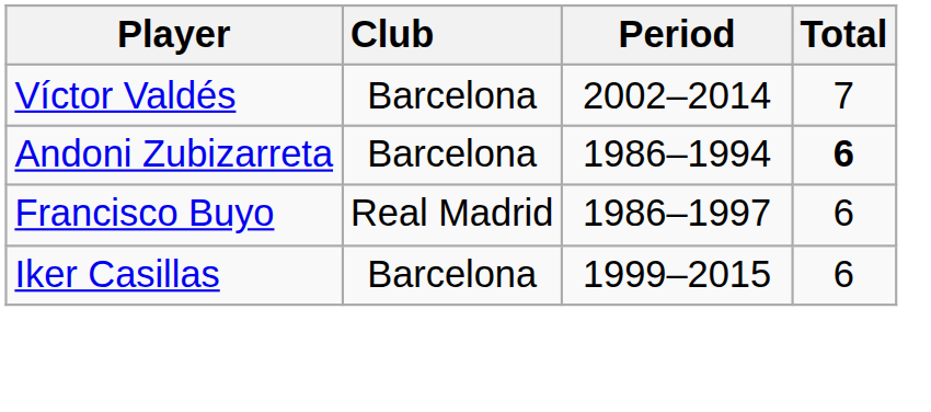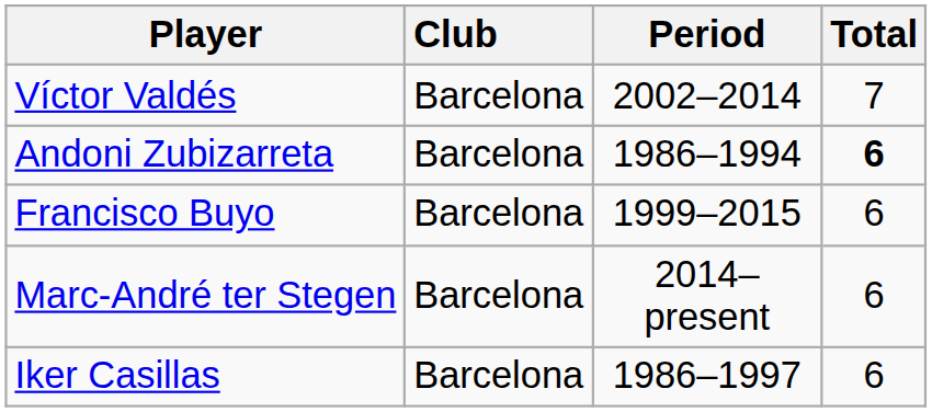 <table class="wikitable sortable" style="text-align:center;margin-left:1em">
 <tr>
 <th>Player</th>
 <th style="text-align:left;" style="width:100px;">Club</th>
 <th width=90>Period</th>
 <th>Total</th>
 </tr>
 <tr>
 <td style="text-align:left;"> <a href='#'>Víctor Valdés</a></td>
 <td>Barcelona</td>
 <td>2002–2014</td>
 <td>7</td>
 </tr>
 <tr>
 <td style="text-align:left;"> <a href='#'>Andoni Zubizarreta</a></td>
 <td>Barcelona</td>
 <td>1986–1994</td>
 <td><strong>6</strong></td>
 </tr>
 <tr>
 <td style="text-align:left;"> <a href='#'>Francisco Buyo</a></td>
-<td>Real Madrid</td>
-<td>1986–1997</td>
+<td>Barcelona</td>
+<td>1999–2015</td>
+<td>6</td>
+</tr>
+<tr>
+<td style="text-align:left;"> <a href='#'>Marc-André ter Stegen</a></td>
+<td>Barcelona</td>
+<td>2014–present</td>
 <td>6</td>
 </tr>
 <tr>
 <td style="text-align:left;"> <a href='#'>Iker Casillas</a></td>
 <td>Barcelona</td>
-<td>1999–2015</td>
+<td>1986–1997</td>
 <td>6</td>
 </tr>
 </table>
